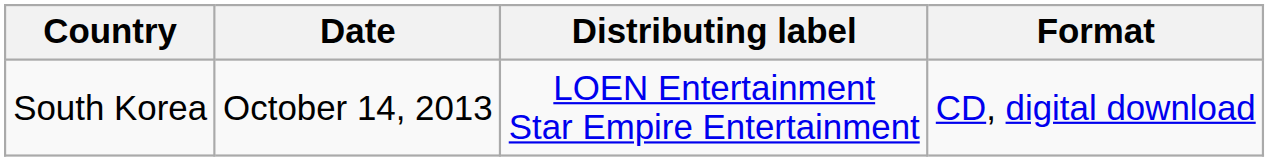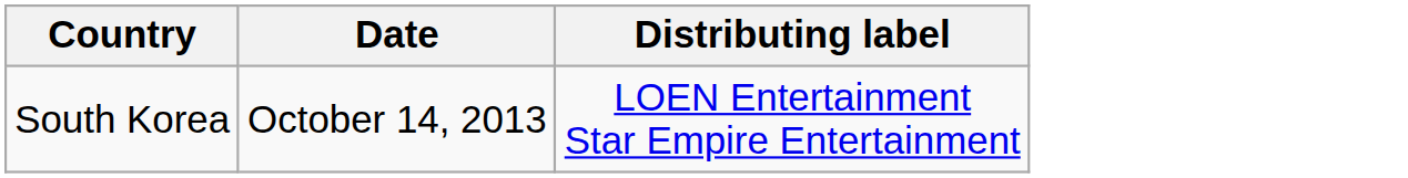 <table class="wikitable" style="text-align:center">
 <tr>
 <th>Country</th>
 <th>Date</th>
 <th>Distributing label</th>
-<th>Format</th>
 </tr>
 <tr>
 <td>South Korea</td>
 <td>October 14, 2013</td>
 <td><a href='#'>LOEN Entertainment</a><br><a href='#'>Star Empire Entertainment</a></td>
-<td><a href='#'>CD</a>, <a href='#'>digital download</a></td>
 </tr>
 </table>
